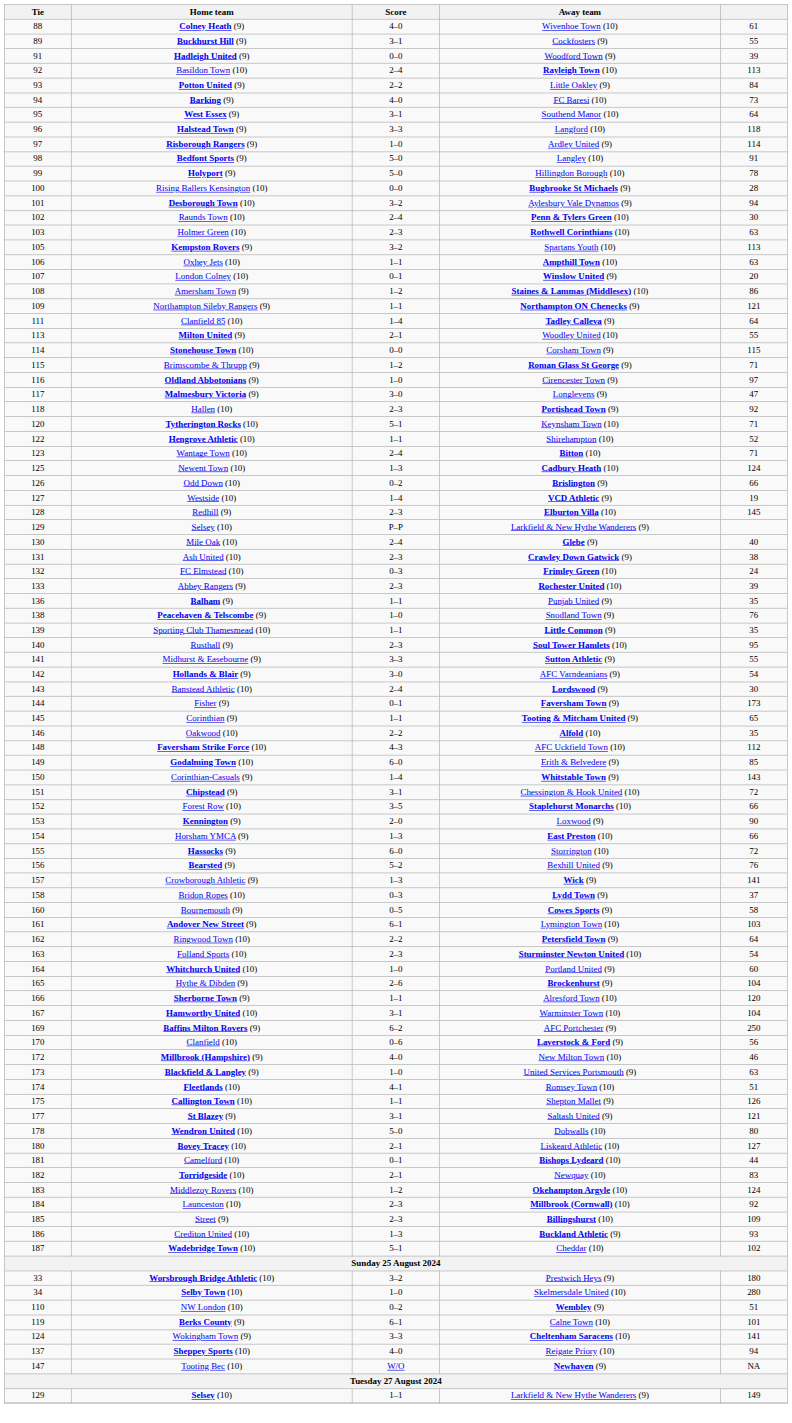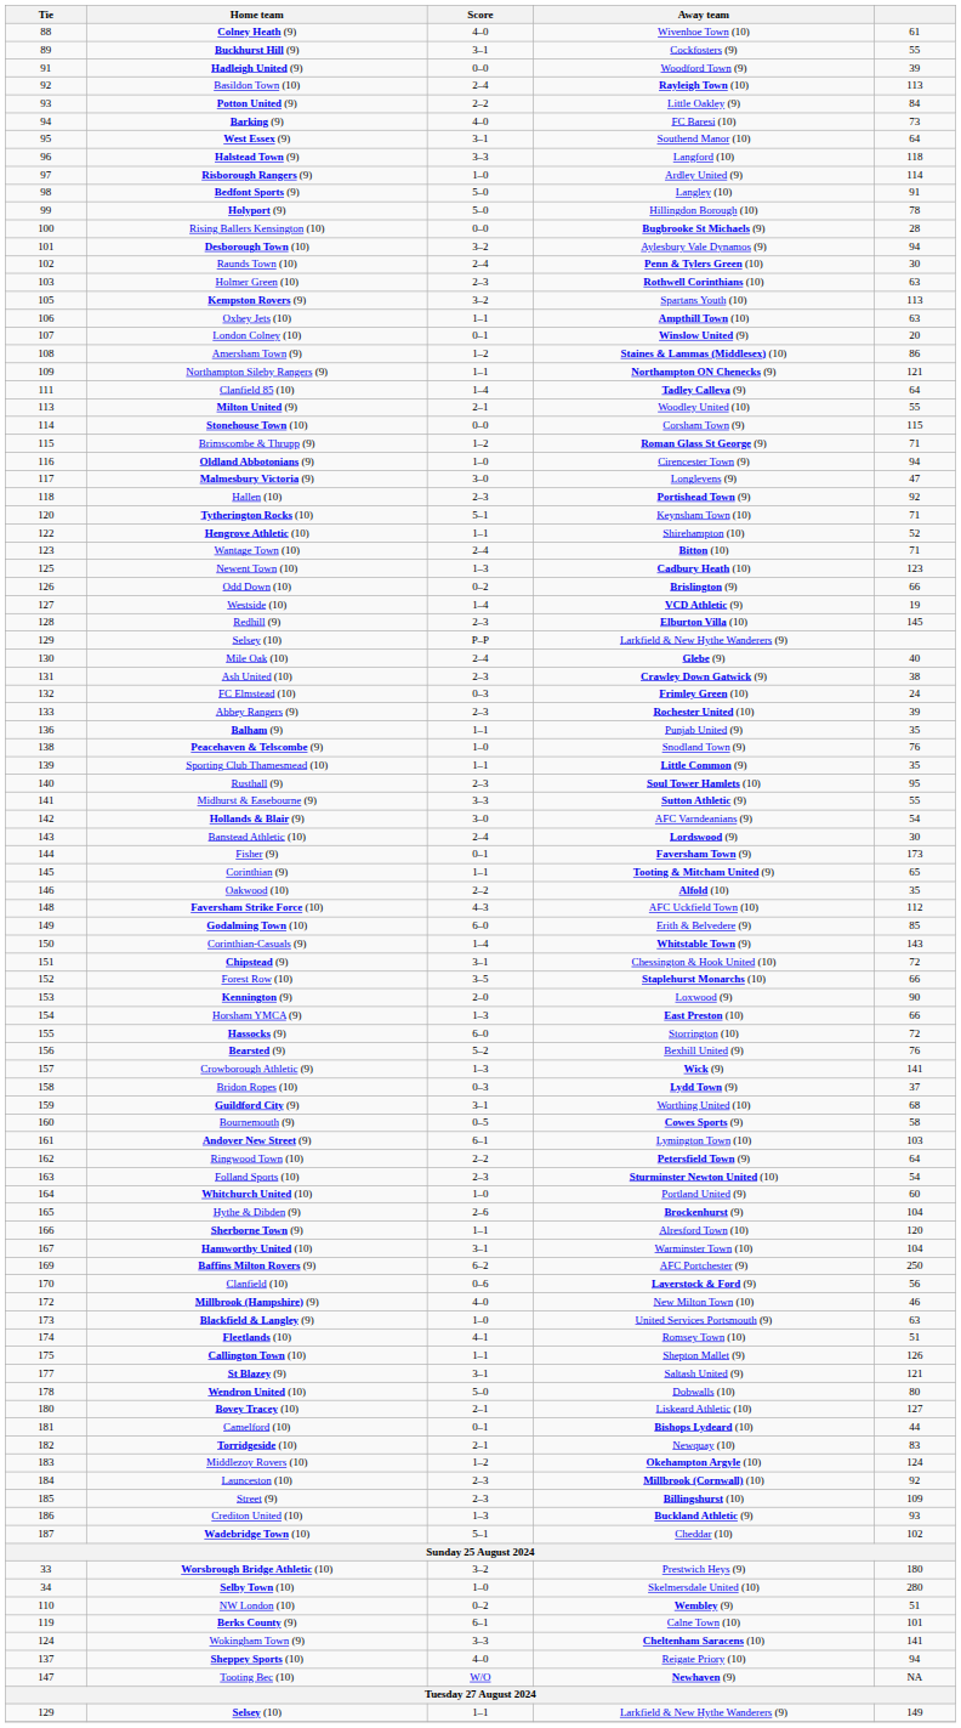 <table class="wikitable" style="text-align:center; font-size:90%; width:100%">
 <tr>
 <th scope="col" style="width:  8.43%;">Tie</th>
 <th scope="col" style="width: 35.29%;">Home team</th>
 <th scope="col" style="width: 11.00%;">Score</th>
 <th scope="col" style="width: 35.29%;">Away team</th>
 <th scope="col" style="width:  8.43%;"></th>
 </tr>
 <tr>
 <td>88</td>
 <td><strong><a href='#'>Colney Heath</a></strong> (9)</td>
 <td>4–0</td>
 <td><a href='#'>Wivenhoe Town</a> (10)</td>
 <td>61</td>
 </tr>
 <tr>
 <td>89</td>
 <td><strong><a href='#'>Buckhurst Hill</a></strong> (9)</td>
 <td>3–1</td>
 <td><a href='#'>Cockfosters</a> (9)</td>
 <td>55</td>
 </tr>
 <tr>
 <td>91</td>
 <td><strong><a href='#'>Hadleigh United</a></strong> (9)</td>
 <td>0–0 </td>
 <td><a href='#'>Woodford Town</a> (9)</td>
 <td>39</td>
 </tr>
 <tr>
 <td>92</td>
 <td><a href='#'>Basildon Town</a> (10)</td>
 <td>2–4</td>
 <td><strong><a href='#'>Rayleigh Town</a></strong> (10)</td>
 <td>113</td>
 </tr>
 <tr>
 <td>93</td>
 <td><strong><a href='#'>Potton United</a></strong> (9)</td>
 <td>2–2 </td>
 <td><a href='#'>Little Oakley</a> (9)</td>
 <td>84</td>
 </tr>
 <tr>
 <td>94</td>
 <td><strong><a href='#'>Barking</a></strong> (9)</td>
 <td>4–0</td>
 <td><a href='#'>FC Baresi</a> (10)</td>
 <td>73</td>
 </tr>
 <tr>
 <td>95</td>
 <td><strong><a href='#'>West Essex</a></strong> (9)</td>
 <td>3–1</td>
 <td><a href='#'>Southend Manor</a> (10)</td>
 <td>64</td>
 </tr>
 <tr>
 <td>96</td>
 <td><strong><a href='#'>Halstead Town</a></strong> (9)</td>
 <td>3–3 </td>
 <td><a href='#'>Langford</a> (10)</td>
 <td>118</td>
 </tr>
 <tr>
 <td>97</td>
 <td><strong><a href='#'>Risborough Rangers</a></strong> (9)</td>
 <td>1–0</td>
 <td><a href='#'>Ardley United</a> (9)</td>
 <td>114</td>
 </tr>
 <tr>
 <td>98</td>
 <td><strong><a href='#'>Bedfont Sports</a></strong> (9)</td>
 <td>5–0</td>
 <td><a href='#'>Langley</a> (10)</td>
 <td>91</td>
 </tr>
 <tr>
 <td>99</td>
 <td><strong><a href='#'>Holyport</a></strong> (9)</td>
 <td>5–0</td>
 <td><a href='#'>Hillingdon Borough</a> (10)</td>
 <td>78</td>
 </tr>
 <tr>
 <td>100</td>
 <td><a href='#'>Rising Ballers Kensington</a> (10)</td>
 <td>0–0 </td>
 <td><strong><a href='#'>Bugbrooke St Michaels</a></strong> (9)</td>
 <td>28</td>
 </tr>
 <tr>
 <td>101</td>
 <td><strong><a href='#'>Desborough Town</a></strong> (10)</td>
 <td>3–2</td>
 <td><a href='#'>Aylesbury Vale Dynamos</a> (9)</td>
 <td>94</td>
 </tr>
 <tr>
 <td>102</td>
 <td><a href='#'>Raunds Town</a> (10)</td>
 <td>2–4</td>
 <td><strong><a href='#'>Penn & Tylers Green</a></strong> (10)</td>
 <td>30</td>
 </tr>
 <tr>
 <td>103</td>
 <td><a href='#'>Holmer Green</a> (10)</td>
 <td>2–3</td>
 <td><strong><a href='#'>Rothwell Corinthians</a></strong> (10)</td>
 <td>63</td>
 </tr>
 <tr>
 <td>105</td>
 <td><strong><a href='#'>Kempston Rovers</a></strong> (9)</td>
 <td>3–2</td>
 <td><a href='#'>Spartans Youth</a> (10)</td>
 <td>113</td>
 </tr>
 <tr>
 <td>106</td>
 <td><a href='#'>Oxhey Jets</a> (10)</td>
 <td>1–1 </td>
 <td><strong><a href='#'>Ampthill Town</a></strong> (10)</td>
 <td>63</td>
 </tr>
 <tr>
 <td>107</td>
 <td><a href='#'>London Colney</a> (10)</td>
 <td>0–1</td>
 <td><strong><a href='#'>Winslow United</a></strong> (9)</td>
 <td>20</td>
 </tr>
 <tr>
 <td>108</td>
 <td><a href='#'>Amersham Town</a> (9)</td>
 <td>1–2</td>
 <td><strong><a href='#'>Staines & Lammas (Middlesex)</a></strong> (10)</td>
 <td>86</td>
 </tr>
 <tr>
 <td>109</td>
 <td><a href='#'>Northampton Sileby Rangers</a> (9)</td>
 <td>1–1 </td>
 <td><strong><a href='#'>Northampton ON Chenecks</a></strong> (9)</td>
 <td>121</td>
 </tr>
 <tr>
 <td>111</td>
 <td><a href='#'>Clanfield 85</a> (10)</td>
 <td>1–4</td>
 <td><strong><a href='#'>Tadley Calleva</a></strong> (9)</td>
 <td>64</td>
 </tr>
 <tr>
 <td>113</td>
 <td><strong><a href='#'>Milton United</a></strong> (9)</td>
 <td>2–1</td>
 <td><a href='#'>Woodley United</a> (10)</td>
 <td>55</td>
 </tr>
 <tr>
 <td>114</td>
 <td><strong><a href='#'>Stonehouse Town</a></strong> (10)</td>
 <td>0–0 </td>
 <td><a href='#'>Corsham Town</a> (9)</td>
 <td>115</td>
 </tr>
 <tr>
 <td>115</td>
 <td><a href='#'>Brimscombe & Thrupp</a> (9)</td>
 <td>1–2</td>
 <td><strong><a href='#'>Roman Glass St George</a></strong> (9)</td>
 <td>71</td>
 </tr>
 <tr>
 <td>116</td>
 <td><strong><a href='#'>Oldland Abbotonians</a></strong> (9)</td>
 <td>1–0</td>
 <td><a href='#'>Cirencester Town</a> (9)</td>
-<td>97</td>
+<td>94</td>
 </tr>
 <tr>
 <td>117</td>
 <td><strong><a href='#'>Malmesbury Victoria</a></strong> (9)</td>
 <td>3–0</td>
 <td><a href='#'>Longlevens</a> (9)</td>
 <td>47</td>
 </tr>
 <tr>
 <td>118</td>
 <td><a href='#'>Hallen</a> (10)</td>
 <td>2–3 </td>
 <td><strong><a href='#'>Portishead Town</a></strong> (9)</td>
 <td>92</td>
 </tr>
 <tr>
 <td>120</td>
 <td><strong><a href='#'>Tytherington Rocks</a></strong> (10)</td>
 <td>5–1</td>
 <td><a href='#'>Keynsham Town</a> (10)</td>
 <td>71</td>
 </tr>
 <tr>
 <td>122</td>
 <td><strong><a href='#'>Hengrove Athletic</a></strong> (10)</td>
 <td>1–1 </td>
 <td><a href='#'>Shirehampton</a> (10)</td>
 <td>52</td>
 </tr>
 <tr>
 <td>123</td>
 <td><a href='#'>Wantage Town</a> (10)</td>
 <td>2–4</td>
 <td><strong><a href='#'>Bitton</a></strong> (10)</td>
 <td>71</td>
 </tr>
 <tr>
 <td>125</td>
 <td><a href='#'>Newent Town</a> (10)</td>
 <td>1–3</td>
 <td><strong><a href='#'>Cadbury Heath</a></strong> (10)</td>
-<td>124</td>
+<td>123</td>
 </tr>
 <tr>
 <td>126</td>
 <td><a href='#'>Odd Down</a> (10)</td>
 <td>0–2</td>
 <td><strong><a href='#'>Brislington</a></strong> (9)</td>
 <td>66</td>
 </tr>
 <tr>
 <td>127</td>
 <td><a href='#'>Westside</a> (10)</td>
 <td>1–4</td>
 <td><strong><a href='#'>VCD Athletic</a></strong> (9)</td>
 <td>19</td>
 </tr>
 <tr>
 <td>128</td>
 <td><a href='#'>Redhill</a> (9)</td>
 <td>2–3</td>
 <td><strong><a href='#'>Elburton Villa</a></strong> (10)</td>
 <td>145</td>
 </tr>
 <tr>
 <td>129</td>
 <td><a href='#'>Selsey</a> (10)</td>
 <td>P–P</td>
 <td><a href='#'>Larkfield & New Hythe Wanderers</a> (9)</td>
 <td></td>
 </tr>
 <tr>
 <td>130</td>
 <td><a href='#'>Mile Oak</a> (10)</td>
 <td>2–4</td>
 <td><strong><a href='#'>Glebe</a></strong> (9)</td>
 <td>40</td>
 </tr>
 <tr>
 <td>131</td>
 <td><a href='#'>Ash United</a> (10)</td>
 <td>2–3</td>
 <td><strong><a href='#'>Crawley Down Gatwick</a></strong> (9)</td>
 <td>38</td>
 </tr>
 <tr>
 <td>132</td>
 <td><a href='#'>FC Elmstead</a> (10)</td>
 <td>0–3</td>
 <td><strong><a href='#'>Frimley Green</a></strong> (10)</td>
 <td>24</td>
 </tr>
 <tr>
 <td>133</td>
 <td><a href='#'>Abbey Rangers</a> (9)</td>
 <td>2–3</td>
 <td><strong><a href='#'>Rochester United</a></strong> (10)</td>
 <td>39</td>
 </tr>
 <tr>
 <td>136</td>
 <td><strong><a href='#'>Balham</a></strong> (9)</td>
 <td>1–1 </td>
 <td><a href='#'>Punjab United</a> (9)</td>
 <td>35</td>
 </tr>
 <tr>
 <td>138</td>
 <td><strong><a href='#'>Peacehaven & Telscombe</a></strong> (9)</td>
 <td>1–0</td>
 <td><a href='#'>Snodland Town</a> (9)</td>
 <td>76</td>
 </tr>
 <tr>
 <td>139</td>
 <td><a href='#'>Sporting Club Thamesmead</a> (10)</td>
 <td>1–1 </td>
 <td><strong><a href='#'>Little Common</a></strong> (9)</td>
 <td>35</td>
 </tr>
 <tr>
 <td>140</td>
 <td><a href='#'>Rusthall</a> (9)</td>
 <td>2–3</td>
 <td><strong><a href='#'>Soul Tower Hamlets</a></strong> (10)</td>
 <td>95</td>
 </tr>
 <tr>
 <td>141</td>
 <td><a href='#'>Midhurst & Easebourne</a> (9)</td>
 <td>3–3 </td>
 <td><strong><a href='#'>Sutton Athletic</a></strong> (9)</td>
 <td>55</td>
 </tr>
 <tr>
 <td>142</td>
 <td><strong><a href='#'>Hollands & Blair</a></strong> (9)</td>
 <td>3–0</td>
 <td><a href='#'>AFC Varndeanians</a> (9)</td>
 <td>54</td>
 </tr>
 <tr>
 <td>143</td>
 <td><a href='#'>Banstead Athletic</a> (10)</td>
 <td>2–4</td>
 <td><strong><a href='#'>Lordswood</a></strong> (9)</td>
 <td>30</td>
 </tr>
 <tr>
 <td>144</td>
 <td><a href='#'>Fisher</a> (9)</td>
 <td>0–1</td>
 <td><strong><a href='#'>Faversham Town</a></strong> (9)</td>
 <td>173</td>
 </tr>
 <tr>
 <td>145</td>
 <td><a href='#'>Corinthian</a> (9)</td>
 <td>1–1 </td>
 <td><strong><a href='#'>Tooting & Mitcham United</a></strong> (9)</td>
 <td>65</td>
 </tr>
 <tr>
 <td>146</td>
 <td><a href='#'>Oakwood</a> (10)</td>
 <td>2–2 </td>
 <td><strong><a href='#'>Alfold</a></strong> (10)</td>
 <td>35</td>
 </tr>
 <tr>
 <td>148</td>
 <td><strong><a href='#'>Faversham Strike Force</a></strong> (10)</td>
 <td>4–3</td>
 <td><a href='#'>AFC Uckfield Town</a> (10)</td>
 <td>112</td>
 </tr>
 <tr>
 <td>149</td>
 <td><strong><a href='#'>Godalming Town</a></strong> (10)</td>
 <td>6–0</td>
 <td><a href='#'>Erith & Belvedere</a> (9)</td>
 <td>85</td>
 </tr>
 <tr>
 <td>150</td>
 <td><a href='#'>Corinthian-Casuals</a> (9)</td>
 <td>1–4</td>
 <td><strong><a href='#'>Whitstable Town</a></strong> (9)</td>
 <td>143</td>
 </tr>
 <tr>
 <td>151</td>
 <td><strong><a href='#'>Chipstead</a></strong> (9)</td>
 <td>3–1</td>
 <td><a href='#'>Chessington & Hook United</a> (10)</td>
 <td>72</td>
 </tr>
 <tr>
 <td>152</td>
 <td><a href='#'>Forest Row</a> (10)</td>
 <td>3–5</td>
 <td><strong><a href='#'>Staplehurst Monarchs</a></strong> (10)</td>
 <td>66</td>
 </tr>
 <tr>
 <td>153</td>
 <td><strong><a href='#'>Kennington</a></strong> (9)</td>
 <td>2–0</td>
 <td><a href='#'>Loxwood</a> (9)</td>
 <td>90</td>
 </tr>
 <tr>
 <td>154</td>
 <td><a href='#'>Horsham YMCA</a> (9)</td>
 <td>1–3</td>
 <td><strong><a href='#'>East Preston</a></strong> (10)</td>
 <td>66</td>
 </tr>
 <tr>
 <td>155</td>
 <td><strong><a href='#'>Hassocks</a></strong> (9)</td>
 <td>6–0</td>
 <td><a href='#'>Storrington</a> (10)</td>
 <td>72</td>
 </tr>
 <tr>
 <td>156</td>
 <td><strong><a href='#'>Bearsted</a></strong> (9)</td>
 <td>5–2</td>
 <td><a href='#'>Bexhill United</a> (9)</td>
 <td>76</td>
 </tr>
 <tr>
 <td>157</td>
 <td><a href='#'>Crowborough Athletic</a> (9)</td>
 <td>1–3</td>
 <td><strong><a href='#'>Wick</a></strong> (9)</td>
 <td>141</td>
 </tr>
 <tr>
 <td>158</td>
 <td><a href='#'>Bridon Ropes</a> (10)</td>
 <td>0–3</td>
 <td><strong><a href='#'>Lydd Town</a></strong> (9)</td>
 <td>37</td>
+</tr>
+<tr>
+<td>159</td>
+<td><strong><a href='#'>Guildford City</a></strong> (9)</td>
+<td>3–1</td>
+<td><a href='#'>Worthing United</a> (10)</td>
+<td>68</td>
 </tr>
 <tr>
 <td>160</td>
 <td><a href='#'>Bournemouth</a> (9)</td>
 <td>0–5</td>
 <td><strong><a href='#'>Cowes Sports</a></strong> (9)</td>
 <td>58</td>
 </tr>
 <tr>
 <td>161</td>
 <td><strong><a href='#'>Andover New Street</a></strong> (9)</td>
 <td>6–1</td>
 <td><a href='#'>Lymington Town</a> (10)</td>
 <td>103</td>
 </tr>
 <tr>
 <td>162</td>
 <td><a href='#'>Ringwood Town</a> (10)</td>
 <td>2–2 </td>
 <td><strong><a href='#'>Petersfield Town</a></strong> (9)</td>
 <td>64</td>
 </tr>
 <tr>
 <td>163</td>
 <td><a href='#'>Folland Sports</a> (10)</td>
 <td>2–3</td>
 <td><strong><a href='#'>Sturminster Newton United</a></strong> (10)</td>
 <td>54</td>
 </tr>
 <tr>
 <td>164</td>
 <td><strong><a href='#'>Whitchurch United</a></strong> (10)</td>
 <td>1–0</td>
 <td><a href='#'>Portland United</a> (9)</td>
 <td>60</td>
 </tr>
 <tr>
 <td>165</td>
 <td><a href='#'>Hythe & Dibden</a> (9)</td>
 <td>2–6</td>
 <td><strong><a href='#'>Brockenhurst</a></strong> (9)</td>
 <td>104</td>
 </tr>
 <tr>
 <td>166</td>
 <td><strong><a href='#'>Sherborne Town</a></strong> (9)</td>
 <td>1–1 </td>
 <td><a href='#'>Alresford Town</a> (10)</td>
 <td>120</td>
 </tr>
 <tr>
 <td>167</td>
 <td><strong><a href='#'>Hamworthy United</a></strong> (10)</td>
 <td>3–1</td>
 <td><a href='#'>Warminster Town</a> (10)</td>
 <td>104</td>
 </tr>
 <tr>
 <td>169</td>
 <td><strong><a href='#'>Baffins Milton Rovers</a></strong> (9)</td>
 <td>6–2</td>
 <td><a href='#'>AFC Portchester</a> (9)</td>
 <td>250</td>
 </tr>
 <tr>
 <td>170</td>
 <td><a href='#'>Clanfield</a> (10)</td>
 <td>0–6</td>
 <td><strong><a href='#'>Laverstock & Ford</a></strong> (9)</td>
 <td>56</td>
 </tr>
 <tr>
 <td>172</td>
 <td><strong><a href='#'>Millbrook (Hampshire)</a></strong> (9)</td>
 <td>4–0</td>
 <td><a href='#'>New Milton Town</a> (10)</td>
 <td>46</td>
 </tr>
 <tr>
 <td>173</td>
 <td><strong><a href='#'>Blackfield & Langley</a></strong> (9)</td>
 <td>1–0</td>
 <td><a href='#'>United Services Portsmouth</a> (9)</td>
 <td>63</td>
 </tr>
 <tr>
 <td>174</td>
 <td><strong><a href='#'>Fleetlands</a></strong> (10)</td>
 <td>4–1</td>
 <td><a href='#'>Romsey Town</a> (10)</td>
 <td>51</td>
 </tr>
 <tr>
 <td>175</td>
 <td><strong><a href='#'>Callington Town</a></strong> (10)</td>
 <td>1–1 </td>
 <td><a href='#'>Shepton Mallet</a> (9)</td>
 <td>126</td>
 </tr>
 <tr>
 <td>177</td>
 <td><strong><a href='#'>St Blazey</a></strong> (9)</td>
 <td>3–1</td>
 <td><a href='#'>Saltash United</a> (9)</td>
 <td>121</td>
 </tr>
 <tr>
 <td>178</td>
 <td><strong><a href='#'>Wendron United</a></strong> (10)</td>
 <td>5–0</td>
 <td><a href='#'>Dobwalls</a> (10)</td>
 <td>80</td>
 </tr>
 <tr>
 <td>180</td>
 <td><strong><a href='#'>Bovey Tracey</a></strong> (10)</td>
 <td>2–1</td>
 <td><a href='#'>Liskeard Athletic</a> (10)</td>
 <td>127</td>
 </tr>
 <tr>
 <td>181</td>
 <td><a href='#'>Camelford</a> (10)</td>
 <td>0–1</td>
 <td><strong><a href='#'>Bishops Lydeard</a></strong> (10)</td>
 <td>44</td>
 </tr>
 <tr>
 <td>182</td>
 <td><strong><a href='#'>Torridgeside</a></strong> (10)</td>
 <td>2–1</td>
 <td><a href='#'>Newquay</a> (10)</td>
 <td>83</td>
 </tr>
 <tr>
 <td>183</td>
 <td><a href='#'>Middlezoy Rovers</a> (10)</td>
 <td>1–2</td>
 <td><strong><a href='#'>Okehampton Argyle</a></strong> (10)</td>
 <td>124</td>
 </tr>
 <tr>
 <td>184</td>
 <td><a href='#'>Launceston</a> (10)</td>
 <td>2–3</td>
 <td><strong><a href='#'>Millbrook (Cornwall)</a></strong> (10)</td>
 <td>92</td>
 </tr>
 <tr>
 <td>185</td>
 <td><a href='#'>Street</a> (9)</td>
 <td>2–3</td>
 <td><strong><a href='#'>Billingshurst</a></strong> (10)</td>
 <td>109</td>
 </tr>
 <tr>
 <td>186</td>
 <td><a href='#'>Crediton United</a> (10)</td>
 <td>1–3</td>
 <td><strong><a href='#'>Buckland Athletic</a></strong> (9)</td>
 <td>93</td>
 </tr>
 <tr>
 <td>187</td>
 <td><strong><a href='#'>Wadebridge Town</a></strong> (10)</td>
 <td>5–1</td>
 <td><a href='#'>Cheddar</a> (10)</td>
 <td>102</td>
 </tr>
 <tr>
 <th colspan="5"><strong>Sunday 25 August 2024</strong></th>
 </tr>
 <tr>
 <td>33</td>
 <td><strong><a href='#'>Worsbrough Bridge Athletic</a></strong> (10)</td>
 <td>3–2</td>
 <td><a href='#'>Prestwich Heys</a> (9)</td>
 <td>180</td>
 </tr>
 <tr>
 <td>34</td>
 <td><strong><a href='#'>Selby Town</a></strong> (10)</td>
 <td>1–0</td>
 <td><a href='#'>Skelmersdale United</a> (10)</td>
 <td>280</td>
 </tr>
 <tr>
 <td>110</td>
 <td><a href='#'>NW London</a> (10)</td>
 <td>0–2</td>
 <td><strong><a href='#'>Wembley</a></strong> (9)</td>
 <td>51</td>
 </tr>
 <tr>
 <td>119</td>
 <td><strong><a href='#'>Berks County</a></strong> (9)</td>
 <td>6–1</td>
 <td><a href='#'>Calne Town</a> (10)</td>
 <td>101</td>
 </tr>
 <tr>
 <td>124</td>
 <td><a href='#'>Wokingham Town</a> (9)</td>
 <td>3–3 </td>
 <td><strong><a href='#'>Cheltenham Saracens</a></strong> (10)</td>
 <td>141</td>
 </tr>
 <tr>
 <td>137</td>
 <td><strong><a href='#'>Sheppey Sports</a></strong> (10)</td>
 <td>4–0</td>
 <td><a href='#'>Reigate Priory</a> (10)</td>
 <td>94</td>
 </tr>
 <tr>
 <td>147</td>
 <td><a href='#'>Tooting Bec</a> (10)</td>
 <td><a href='#'>W/O</a></td>
 <td><strong><a href='#'>Newhaven</a></strong> (9)</td>
 <td>NA</td>
 </tr>
 <tr>
 <th colspan="5"><strong>Tuesday 27 August 2024</strong></th>
 </tr>
 <tr>
 <td>129</td>
 <td><strong><a href='#'>Selsey</a></strong> (10)</td>
 <td>1–1 </td>
 <td><a href='#'>Larkfield & New Hythe Wanderers</a> (9)</td>
 <td>149</td>
 </tr>
 <tr>
 </tr>
 </table>
